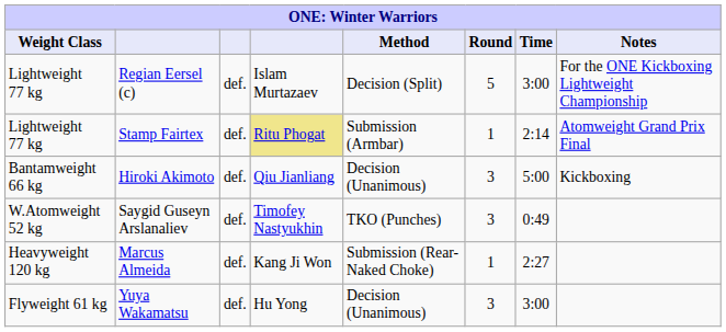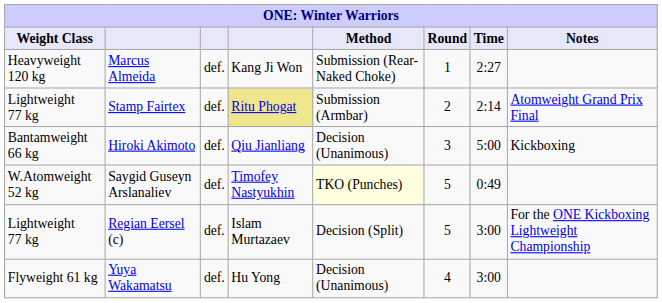 <table class="wikitable" style="font-size: 80%;">
 <tr>
 <th colspan="8" style="background-color: #ccf; color: #000080; text-align: center;"><strong>ONE: Winter Warriors</strong></th>
 </tr>
 <tr>
 <th colspan="1" style="background-color: #E6E8FA; color: #000000; text-align: center;">Weight Class</th>
 <th colspan="1" style="background-color: #E6E8FA; color: #000000; text-align: center;"></th>
 <th colspan="1" style="background-color: #E6E8FA; color: #000000; text-align: center;"></th>
 <th colspan="1" style="background-color: #E6E8FA; color: #000000; text-align: center;"></th>
 <th colspan="1" style="background-color: #E6E8FA; color: #000000; text-align: center;">Method</th>
 <th colspan="1" style="background-color: #E6E8FA; color: #000000; text-align: center;">Round</th>
 <th colspan="1" style="background-color: #E6E8FA; color: #000000; text-align: center;">Time</th>
 <th colspan="1" style="background-color: #E6E8FA; color: #000000; text-align: center;">Notes</th>
 </tr>
 <tr>
-<td>Lightweight 77 kg</td>
-<td> <a href='#'>Regian Eersel</a> (c)</td>
+<td>Heavyweight 120 kg</td>
+<td> <a href='#'>Marcus Almeida</a></td>
 <td>def.</td>
-<td> Islam Murtazaev</td>
-<td>Decision (Split)</td>
-<td align=center>5</td>
-<td align=center>3:00</td>
-<td>For the <a href='#'>ONE Kickboxing Lightweight Championship</a></td>
+<td> Kang Ji Won</td>
+<td>Submission (Rear-Naked Choke)</td>
+<td align=center>1</td>
+<td align=center>2:27</td>
+<td></td>
 </tr>
 <tr>
 <td>Lightweight 77 kg</td>
 <td> <a href='#'>Stamp Fairtex</a></td>
 <td>def.</td>
 <td style="background: khaki;"> <a href='#'>Ritu Phogat</a></td>
 <td>Submission (Armbar)</td>
-<td align=center>1</td>
+<td align=center>2</td>
 <td align=center>2:14</td>
 <td><a href='#'>Atomweight Grand Prix Final</a></td>
 </tr>
 <tr>
 <td>Bantamweight 66 kg</td>
 <td> <a href='#'>Hiroki Akimoto</a></td>
 <td>def.</td>
 <td> <a href='#'>Qiu Jianliang</a></td>
 <td>Decision (Unanimous)</td>
 <td align=center>3</td>
 <td align=center>5:00</td>
 <td>Kickboxing</td>
 </tr>
 <tr>
 <td>W.Atomweight 52 kg</td>
 <td> Saygid Guseyn Arslanaliev</td>
 <td>def.</td>
 <td> <a href='#'>Timofey Nastyukhin</a></td>
-<td>TKO (Punches)</td>
-<td align=center>3</td>
+<td style="background: lightyellow;">TKO (Punches)</td>
+<td align=center>5</td>
 <td align=center>0:49</td>
 <td></td>
 </tr>
 <tr>
-<td>Heavyweight 120 kg</td>
-<td> <a href='#'>Marcus Almeida</a></td>
+<td>Lightweight 77 kg</td>
+<td> <a href='#'>Regian Eersel</a> (c)</td>
 <td>def.</td>
-<td> Kang Ji Won</td>
-<td>Submission (Rear-Naked Choke)</td>
-<td align=center>1</td>
-<td align=center>2:27</td>
-<td></td>
+<td> Islam Murtazaev</td>
+<td>Decision (Split)</td>
+<td align=center>5</td>
+<td align=center>3:00</td>
+<td>For the <a href='#'>ONE Kickboxing Lightweight Championship</a></td>
 </tr>
 <tr>
 <td>Flyweight 61 kg</td>
 <td> <a href='#'>Yuya Wakamatsu</a></td>
 <td>def.</td>
 <td> Hu Yong</td>
 <td>Decision (Unanimous)</td>
-<td align=center>3</td>
+<td align=center>4</td>
 <td align=center>3:00</td>
 <td></td>
 </tr>
 </table>
